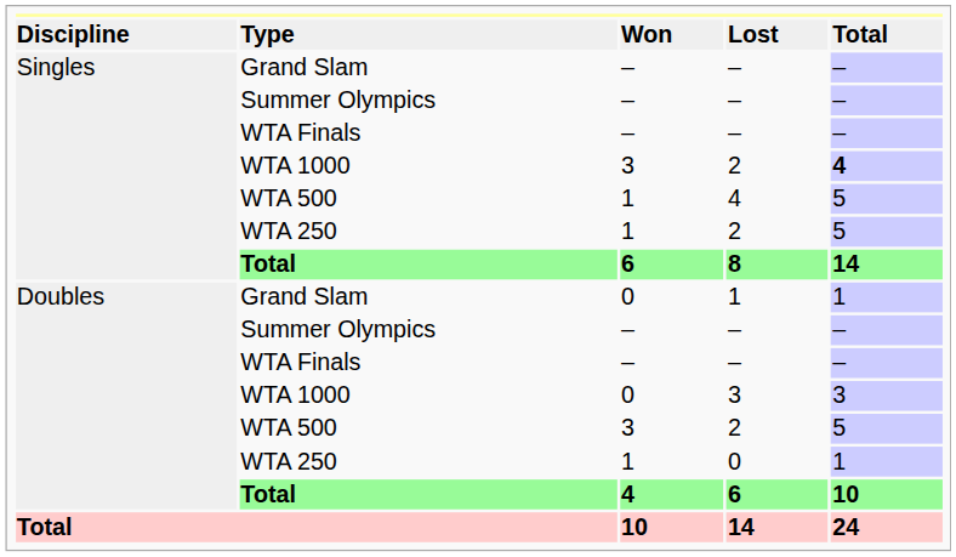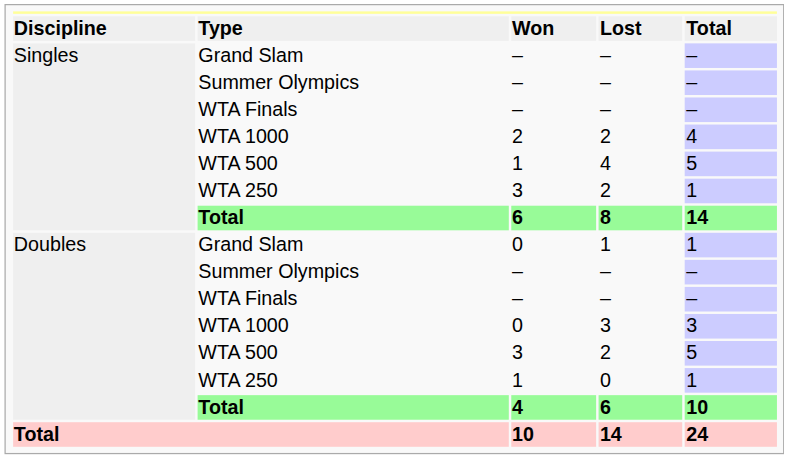 <table class="infobox vcard vevent nowrap" width=40%>
 <tr bgcolor=FFFF99>
 <th colspan="5"></th>
 </tr>
 <tr style=background:#efefef;font-weight:bold>
 <td>Discipline</td>
 <td>Type</td>
 <td>Won</td>
 <td>Lost</td>
 <td>Total</td>
 </tr>
 <tr>
 <td rowspan="7" style="background:#efefef;">Singles</td>
 <td>Grand Slam</td>
 <td>–</td>
 <td>–</td>
 <td bgcolor="CCCCFF">–</td>
 </tr>
 <tr>
 <td>Summer Olympics</td>
 <td>–</td>
 <td>–</td>
 <td bgcolor="CCCCFF">–</td>
 </tr>
 <tr>
 <td>WTA Finals</td>
 <td>–</td>
 <td>–</td>
 <td bgcolor="CCCCFF">–</td>
 </tr>
 <tr>
 <td>WTA 1000</td>
-<td>3</td>
 <td>2</td>
-<td bgcolor="CCCCFF"><strong>4</strong></td>
+<td>2</td>
+<td bgcolor="CCCCFF">4</td>
 </tr>
 <tr>
 <td>WTA 500</td>
 <td>1</td>
 <td>4</td>
 <td bgcolor=CCCCFF>5</td>
 </tr>
 <tr>
 <td>WTA 250</td>
-<td>1</td>
+<td>3</td>
 <td>2</td>
-<td bgcolor="CCCCFF">5</td>
+<td bgcolor="CCCCFF">1</td>
 </tr>
 <tr style=background:#98FB98;font-weight:bold>
 <td>Total</td>
 <td>6</td>
 <td>8</td>
 <td>14</td>
 </tr>
 <tr>
 <td rowspan="7" style="background:#efefef;">Doubles</td>
 <td>Grand Slam</td>
 <td>0</td>
 <td>1</td>
 <td bgcolor="CCCCFF">1</td>
 </tr>
 <tr>
 <td>Summer Olympics</td>
 <td>–</td>
 <td>–</td>
 <td bgcolor="CCCCFF">–</td>
 </tr>
 <tr>
 <td>WTA Finals</td>
 <td>–</td>
 <td>–</td>
 <td bgcolor="CCCCFF">–</td>
 </tr>
 <tr>
 <td>WTA 1000</td>
 <td>0</td>
 <td>3</td>
 <td bgcolor="CCCCFF">3</td>
 </tr>
 <tr>
 <td>WTA 500</td>
 <td>3</td>
 <td>2</td>
 <td bgcolor=CCCCFF>5</td>
 </tr>
 <tr>
 <td>WTA 250</td>
 <td>1</td>
 <td>0</td>
 <td bgcolor="CCCCFF">1</td>
 </tr>
 <tr style=background:#98FB98;font-weight:bold>
 <td>Total</td>
 <td>4</td>
 <td>6</td>
 <td>10</td>
 </tr>
 <tr style="background:#FCC;font-weight:bold">
 <td colspan="2">Total</td>
 <td>10</td>
 <td>14</td>
 <td>24</td>
 </tr>
 </table>
